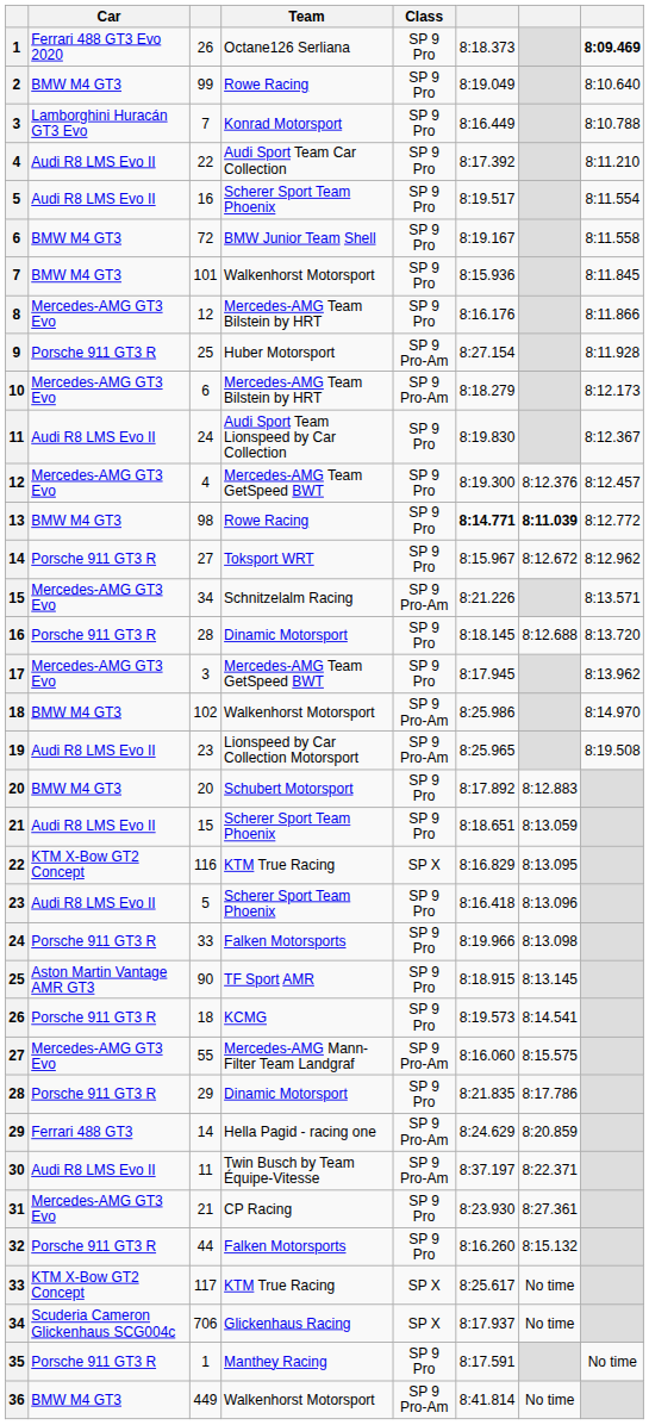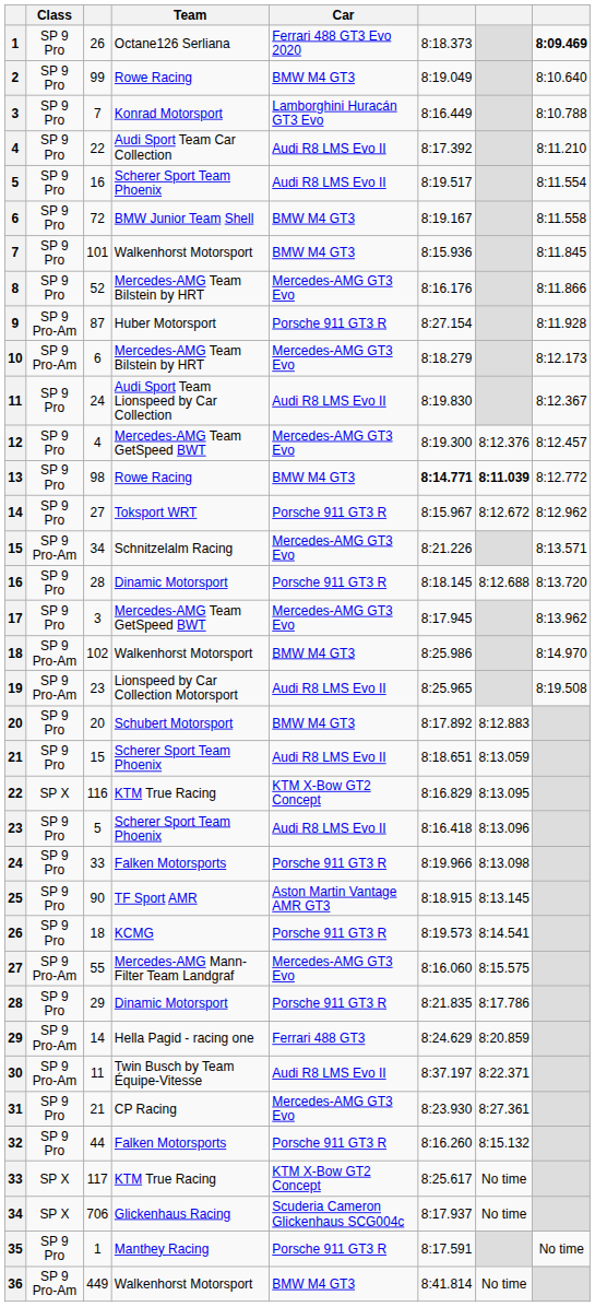 <table class="wikitable" style="font-size: 85%;">
 <tr>
 <th scope="col"></th>
-<th scope="col">Car</th>
+<th scope="col">Class</th>
 <th scope="col"></th>
 <th scope="col">Team</th>
-<th scope="col">Class</th>
+<th scope="col">Car</th>
 <th scope="col"></th>
 <th scope="col"></th>
 <th scope="col"></th>
 </tr>
 <tr>
 <th>1</th>
-<td><a href='#'>Ferrari 488 GT3 Evo 2020</a></td>
+<td align="center">SP 9 Pro</td>
 <td align="center">26</td>
 <td> Octane126 Serliana</td>
-<td align="center">SP 9 Pro</td>
+<td><a href='#'>Ferrari 488 GT3 Evo 2020</a></td>
 <td align="center">8:18.373</td>
 <td style="background:#ddd;"></td>
 <td align="center"><strong>8:09.469</strong></td>
 </tr>
 <tr>
 <th>2</th>
-<td><a href='#'>BMW M4 GT3</a></td>
+<td align="center">SP 9 Pro</td>
 <td align="center">99</td>
 <td> <a href='#'>Rowe Racing</a></td>
-<td align="center">SP 9 Pro</td>
+<td><a href='#'>BMW M4 GT3</a></td>
 <td align="center">8:19.049</td>
 <td style="background:#ddd;"></td>
 <td align="center">8:10.640</td>
 </tr>
 <tr>
 <th>3</th>
-<td><a href='#'>Lamborghini Huracán GT3 Evo</a></td>
+<td align="center">SP 9 Pro</td>
 <td align=center>7</td>
 <td> <a href='#'>Konrad Motorsport</a></td>
-<td align="center">SP 9 Pro</td>
+<td><a href='#'>Lamborghini Huracán GT3 Evo</a></td>
 <td align="center">8:16.449</td>
 <td style="background:#ddd;"></td>
 <td align="center">8:10.788</td>
 </tr>
 <tr>
 <th>4</th>
-<td><a href='#'>Audi R8 LMS Evo II</a></td>
+<td align="center">SP 9 Pro</td>
 <td align=center>22</td>
 <td> <a href='#'>Audi Sport</a> Team Car Collection</td>
-<td align="center">SP 9 Pro</td>
+<td><a href='#'>Audi R8 LMS Evo II</a></td>
 <td align="center">8:17.392</td>
 <td style="background:#ddd;"></td>
 <td align="center">8:11.210</td>
 </tr>
 <tr>
 <th>5</th>
-<td><a href='#'>Audi R8 LMS Evo II</a></td>
+<td align="center">SP 9 Pro</td>
 <td align=center>16</td>
 <td> <a href='#'>Scherer Sport Team Phoenix</a></td>
-<td align="center">SP 9 Pro</td>
+<td><a href='#'>Audi R8 LMS Evo II</a></td>
 <td align="center">8:19.517</td>
 <td style="background:#ddd;"></td>
 <td align="center">8:11.554</td>
 </tr>
 <tr>
 <th>6</th>
-<td><a href='#'>BMW M4 GT3</a></td>
+<td align="center">SP 9 Pro</td>
 <td align=center>72</td>
 <td> <a href='#'>BMW Junior Team</a> <a href='#'>Shell</a></td>
-<td align="center">SP 9 Pro</td>
+<td><a href='#'>BMW M4 GT3</a></td>
 <td align="center">8:19.167</td>
 <td style="background:#ddd;"></td>
 <td align="center">8:11.558</td>
 </tr>
 <tr>
 <th>7</th>
-<td><a href='#'>BMW M4 GT3</a></td>
+<td align="center">SP 9 Pro</td>
 <td align=center>101</td>
 <td> Walkenhorst Motorsport</td>
-<td align="center">SP 9 Pro</td>
+<td><a href='#'>BMW M4 GT3</a></td>
 <td align="center">8:15.936</td>
 <td style="background:#ddd;"></td>
 <td align="center">8:11.845</td>
 </tr>
 <tr>
 <th>8</th>
+<td align="center">SP 9 Pro</td>
+<td align=center>52</td>
+<td> <a href='#'>Mercedes-AMG</a> Team Bilstein by HRT</td>
 <td><a href='#'>Mercedes-AMG GT3 Evo</a></td>
-<td align=center>12</td>
-<td> <a href='#'>Mercedes-AMG</a> Team Bilstein by HRT</td>
-<td align="center">SP 9 Pro</td>
 <td align="center">8:16.176</td>
 <td style="background:#ddd;"></td>
 <td align="center">8:11.866</td>
 </tr>
 <tr>
 <th>9</th>
+<td align="center">SP 9 Pro-Am</td>
+<td align=center>87</td>
+<td> Huber Motorsport</td>
 <td><a href='#'>Porsche 911 GT3 R</a></td>
-<td align=center>25</td>
-<td> Huber Motorsport</td>
-<td align="center">SP 9 Pro-Am</td>
 <td align="center">8:27.154</td>
 <td style="background:#ddd;"></td>
 <td align="center">8:11.928</td>
 </tr>
 <tr>
 <th>10</th>
-<td><a href='#'>Mercedes-AMG GT3 Evo</a></td>
+<td align="center">SP 9 Pro-Am</td>
 <td align=center>6</td>
 <td> <a href='#'>Mercedes-AMG</a> Team Bilstein by HRT</td>
-<td align="center">SP 9 Pro-Am</td>
+<td><a href='#'>Mercedes-AMG GT3 Evo</a></td>
 <td align="center">8:18.279</td>
 <td style="background:#ddd;"></td>
 <td align="center">8:12.173</td>
 </tr>
 <tr>
 <th>11</th>
-<td><a href='#'>Audi R8 LMS Evo II</a></td>
+<td align="center">SP 9 Pro</td>
 <td align=center>24</td>
 <td> <a href='#'>Audi Sport</a> Team Lionspeed by Car Collection</td>
-<td align="center">SP 9 Pro</td>
+<td><a href='#'>Audi R8 LMS Evo II</a></td>
 <td align="center">8:19.830</td>
 <td style="background:#ddd;"></td>
 <td align="center">8:12.367</td>
 </tr>
 <tr>
 <th>12</th>
-<td><a href='#'>Mercedes-AMG GT3 Evo</a></td>
+<td align="center">SP 9 Pro</td>
 <td align=center>4</td>
 <td> <a href='#'>Mercedes-AMG</a> Team GetSpeed <a href='#'>BWT</a></td>
-<td align="center">SP 9 Pro</td>
+<td><a href='#'>Mercedes-AMG GT3 Evo</a></td>
 <td align="center">8:19.300</td>
 <td align="center">8:12.376</td>
 <td align="center">8:12.457</td>
 </tr>
 <tr>
 <th>13</th>
-<td><a href='#'>BMW M4 GT3</a></td>
+<td align="center">SP 9 Pro</td>
 <td align=center>98</td>
 <td> <a href='#'>Rowe Racing</a></td>
-<td align="center">SP 9 Pro</td>
+<td><a href='#'>BMW M4 GT3</a></td>
 <td align="center"><strong>8:14.771</strong></td>
 <td align="center"><strong>8:11.039</strong></td>
 <td align="center">8:12.772</td>
 </tr>
 <tr>
 <th>14</th>
-<td><a href='#'>Porsche 911 GT3 R</a></td>
+<td align="center">SP 9 Pro</td>
 <td align="center">27</td>
 <td> <a href='#'>Toksport WRT</a></td>
-<td align="center">SP 9 Pro</td>
+<td><a href='#'>Porsche 911 GT3 R</a></td>
 <td align="center">8:15.967</td>
 <td align="center">8:12.672</td>
 <td align="center">8:12.962</td>
 </tr>
 <tr>
 <th>15</th>
-<td><a href='#'>Mercedes-AMG GT3 Evo</a></td>
+<td align="center">SP 9 Pro-Am</td>
 <td align=center>34</td>
 <td> Schnitzelalm Racing</td>
-<td align="center">SP 9 Pro-Am</td>
+<td><a href='#'>Mercedes-AMG GT3 Evo</a></td>
 <td align="center">8:21.226</td>
 <td style="background:#ddd;"></td>
 <td align="center">8:13.571</td>
 </tr>
 <tr>
 <th>16</th>
-<td><a href='#'>Porsche 911 GT3 R</a></td>
+<td align="center">SP 9 Pro</td>
 <td align=center>28</td>
 <td> <a href='#'>Dinamic Motorsport</a></td>
-<td align="center">SP 9 Pro</td>
+<td><a href='#'>Porsche 911 GT3 R</a></td>
 <td align="center">8:18.145</td>
 <td align="center">8:12.688</td>
 <td align="center">8:13.720</td>
 </tr>
 <tr>
 <th>17</th>
-<td><a href='#'>Mercedes-AMG GT3 Evo</a></td>
+<td align="center">SP 9 Pro</td>
 <td align=center>3</td>
 <td> <a href='#'>Mercedes-AMG</a> Team GetSpeed <a href='#'>BWT</a></td>
-<td align="center">SP 9 Pro</td>
+<td><a href='#'>Mercedes-AMG GT3 Evo</a></td>
 <td align="center">8:17.945</td>
 <td style="background:#ddd;"></td>
 <td align="center">8:13.962</td>
 </tr>
 <tr>
 <th>18</th>
-<td><a href='#'>BMW M4 GT3</a></td>
+<td align="center">SP 9 Pro-Am</td>
 <td align=center>102</td>
 <td> Walkenhorst Motorsport</td>
-<td align="center">SP 9 Pro-Am</td>
+<td><a href='#'>BMW M4 GT3</a></td>
 <td align="center">8:25.986</td>
 <td style="background:#ddd;"></td>
 <td align="center">8:14.970</td>
 </tr>
 <tr>
 <th>19</th>
-<td><a href='#'>Audi R8 LMS Evo II</a></td>
+<td align="center">SP 9 Pro-Am</td>
 <td align=center>23</td>
 <td> Lionspeed by Car Collection Motorsport</td>
-<td align="center">SP 9 Pro-Am</td>
+<td><a href='#'>Audi R8 LMS Evo II</a></td>
 <td align="center">8:25.965</td>
 <td style="background:#ddd;"></td>
 <td align="center">8:19.508</td>
 </tr>
 <tr>
 <th>20</th>
-<td><a href='#'>BMW M4 GT3</a></td>
+<td align="center">SP 9 Pro</td>
 <td align=center>20</td>
 <td> <a href='#'>Schubert Motorsport</a></td>
-<td align="center">SP 9 Pro</td>
+<td><a href='#'>BMW M4 GT3</a></td>
 <td align="center">8:17.892</td>
 <td align="center">8:12.883</td>
 <td style="background:#ddd;"></td>
 </tr>
 <tr>
 <th>21</th>
-<td><a href='#'>Audi R8 LMS Evo II</a></td>
+<td align="center">SP 9 Pro</td>
 <td align=center>15</td>
 <td> <a href='#'>Scherer Sport Team Phoenix</a></td>
-<td align="center">SP 9 Pro</td>
+<td><a href='#'>Audi R8 LMS Evo II</a></td>
 <td align="center">8:18.651</td>
 <td align="center">8:13.059</td>
 <td style="background:#ddd;"></td>
 </tr>
 <tr>
 <th>22</th>
-<td><a href='#'>KTM X-Bow GT2 Concept</a></td>
+<td align="center">SP X</td>
 <td align="center">116</td>
 <td> <a href='#'>KTM</a> True Racing</td>
-<td align="center">SP X</td>
+<td><a href='#'>KTM X-Bow GT2 Concept</a></td>
 <td align="center">8:16.829</td>
 <td align="center">8:13.095</td>
 <td style="background:#ddd;"></td>
 </tr>
 <tr>
 <th>23</th>
-<td><a href='#'>Audi R8 LMS Evo II</a></td>
+<td align="center">SP 9 Pro</td>
 <td align=center>5</td>
 <td> <a href='#'>Scherer Sport Team Phoenix</a></td>
-<td align="center">SP 9 Pro</td>
+<td><a href='#'>Audi R8 LMS Evo II</a></td>
 <td align="center">8:16.418</td>
 <td align="center">8:13.096</td>
 <td style="background:#ddd;"></td>
 </tr>
 <tr>
 <th>24</th>
-<td><a href='#'>Porsche 911 GT3 R</a></td>
+<td align="center">SP 9 Pro</td>
 <td align=center>33</td>
 <td> <a href='#'>Falken Motorsports</a></td>
-<td align="center">SP 9 Pro</td>
+<td><a href='#'>Porsche 911 GT3 R</a></td>
 <td align="center">8:19.966</td>
 <td align="center">8:13.098</td>
 <td style="background:#ddd;"></td>
 </tr>
 <tr>
 <th>25</th>
-<td><a href='#'>Aston Martin Vantage AMR GT3</a></td>
+<td align="center">SP 9 Pro</td>
 <td align=center>90</td>
 <td> <a href='#'>TF Sport</a> <a href='#'>AMR</a></td>
-<td align="center">SP 9 Pro</td>
+<td><a href='#'>Aston Martin Vantage AMR GT3</a></td>
 <td align="center">8:18.915</td>
 <td align="center">8:13.145</td>
 <td style="background:#ddd;"></td>
 </tr>
 <tr>
 <th>26</th>
-<td><a href='#'>Porsche 911 GT3 R</a></td>
+<td align="center">SP 9 Pro</td>
 <td align=center>18</td>
 <td> <a href='#'>KCMG</a></td>
-<td align="center">SP 9 Pro</td>
+<td><a href='#'>Porsche 911 GT3 R</a></td>
 <td align="center">8:19.573</td>
 <td align="center">8:14.541</td>
 <td style="background:#ddd;"></td>
 </tr>
 <tr>
 <th>27</th>
-<td><a href='#'>Mercedes-AMG GT3 Evo</a></td>
+<td align="center">SP 9 Pro-Am</td>
 <td align=center>55</td>
 <td> <a href='#'>Mercedes-AMG</a> Mann-Filter Team Landgraf</td>
-<td align="center">SP 9 Pro-Am</td>
+<td><a href='#'>Mercedes-AMG GT3 Evo</a></td>
 <td align="center">8:16.060</td>
 <td align="center">8:15.575</td>
 <td style="background:#ddd;"></td>
 </tr>
 <tr>
 <th>28</th>
-<td><a href='#'>Porsche 911 GT3 R</a></td>
+<td align="center">SP 9 Pro</td>
 <td align=center>29</td>
 <td> <a href='#'>Dinamic Motorsport</a></td>
-<td align="center">SP 9 Pro</td>
+<td><a href='#'>Porsche 911 GT3 R</a></td>
 <td align="center">8:21.835</td>
 <td align="center">8:17.786</td>
 <td style="background:#ddd;"></td>
 </tr>
 <tr>
 <th>29</th>
-<td><a href='#'>Ferrari 488 GT3</a></td>
+<td align="center">SP 9 Pro-Am</td>
 <td align=center>14</td>
 <td> Hella Pagid - racing one</td>
-<td align="center">SP 9 Pro-Am</td>
+<td><a href='#'>Ferrari 488 GT3</a></td>
 <td align="center">8:24.629</td>
 <td align="center">8:20.859</td>
 <td style="background:#ddd;"></td>
 </tr>
 <tr>
 <th>30</th>
-<td><a href='#'>Audi R8 LMS Evo II</a></td>
+<td align="center">SP 9 Pro-Am</td>
 <td align=center>11</td>
 <td> Twin Busch by Team Équipe-Vitesse</td>
-<td align="center">SP 9 Pro-Am</td>
+<td><a href='#'>Audi R8 LMS Evo II</a></td>
 <td align="center">8:37.197</td>
 <td align="center">8:22.371</td>
 <td style="background:#ddd;"></td>
 </tr>
 <tr>
 <th>31</th>
-<td><a href='#'>Mercedes-AMG GT3 Evo</a></td>
+<td align="center">SP 9 Pro</td>
 <td align=center>21</td>
 <td> CP Racing</td>
-<td align="center">SP 9 Pro</td>
+<td><a href='#'>Mercedes-AMG GT3 Evo</a></td>
 <td align="center">8:23.930</td>
 <td align="center">8:27.361</td>
 <td style="background:#ddd;"></td>
 </tr>
 <tr>
 <th>32</th>
-<td><a href='#'>Porsche 911 GT3 R</a></td>
+<td align="center">SP 9 Pro</td>
 <td align=center>44</td>
 <td> <a href='#'>Falken Motorsports</a></td>
-<td align="center">SP 9 Pro</td>
+<td><a href='#'>Porsche 911 GT3 R</a></td>
 <td align="center">8:16.260</td>
 <td align="center">8:15.132</td>
 <td style="background:#ddd;"></td>
 </tr>
 <tr>
 <th>33</th>
-<td><a href='#'>KTM X-Bow GT2 Concept</a></td>
+<td align="center">SP X</td>
 <td align="center">117</td>
 <td> <a href='#'>KTM</a> True Racing</td>
-<td align="center">SP X</td>
+<td><a href='#'>KTM X-Bow GT2 Concept</a></td>
 <td align="center">8:25.617</td>
 <td align="center">No time</td>
 <td style="background:#ddd;"></td>
 </tr>
 <tr>
 <th>34</th>
-<td><a href='#'>Scuderia Cameron Glickenhaus SCG004c</a></td>
+<td align="center">SP X</td>
 <td align=center>706</td>
 <td> <a href='#'>Glickenhaus Racing</a></td>
-<td align="center">SP X</td>
+<td><a href='#'>Scuderia Cameron Glickenhaus SCG004c</a></td>
 <td align="center">8:17.937</td>
 <td align="center">No time</td>
 <td style="background:#ddd;"></td>
 </tr>
 <tr>
 <th>35</th>
-<td><a href='#'>Porsche 911 GT3 R</a></td>
+<td align="center">SP 9 Pro</td>
 <td align=center>1</td>
 <td> <a href='#'>Manthey Racing</a></td>
-<td align="center">SP 9 Pro</td>
+<td><a href='#'>Porsche 911 GT3 R</a></td>
 <td align="center">8:17.591</td>
 <td style="background:#ddd;"></td>
 <td align="center">No time</td>
 </tr>
 <tr>
 <th>36</th>
-<td><a href='#'>BMW M4 GT3</a></td>
+<td align="center">SP 9 Pro-Am</td>
 <td align=center>449</td>
 <td> Walkenhorst Motorsport</td>
-<td align="center">SP 9 Pro-Am</td>
+<td><a href='#'>BMW M4 GT3</a></td>
 <td align="center">8:41.814</td>
 <td align="center">No time</td>
 <td style="background:#ddd;"></td>
 </tr>
 </table>
